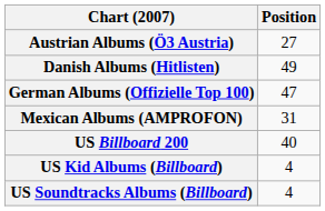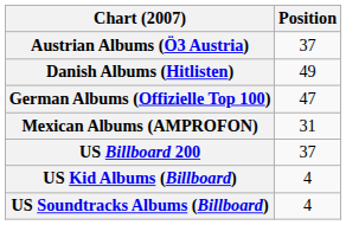 <table class="wikitable sortable plainrowheaders" style="text-align:center;">
 <tr>
 <th>Chart (2007)</th>
 <th>Position</th>
 </tr>
 <tr>
 <th scope="row">Austrian Albums (<a href='#'>Ö3 Austria</a>)</th>
-<td align="center">27</td>
+<td align="center">37</td>
 </tr>
 <tr>
 <th scope="row">Danish Albums (<a href='#'>Hitlisten</a>)</th>
 <td align="center">49</td>
 </tr>
 <tr>
 <th scope="row">German Albums (<a href='#'>Offizielle Top 100</a>)</th>
 <td align="center">47</td>
 </tr>
 <tr>
 <th scope="row">Mexican Albums (AMPROFON)</th>
 <td align="center">31</td>
 </tr>
 <tr>
 <th scope="row">US <a href='#'><em>Billboard</em> 200</a></th>
-<td align="center">40</td>
+<td align="center">37</td>
 </tr>
 <tr>
 <th scope="row">US <a href='#'>Kid Albums</a> (<a href='#'><em>Billboard</em></a>)</th>
 <td align="center">4</td>
 </tr>
 <tr>
 <th scope="row">US <a href='#'>Soundtracks Albums</a> (<a href='#'><em>Billboard</em></a>)</th>
 <td align="center">4</td>
 </tr>
 </table>
